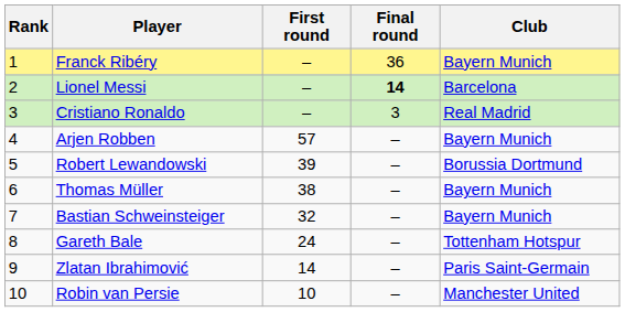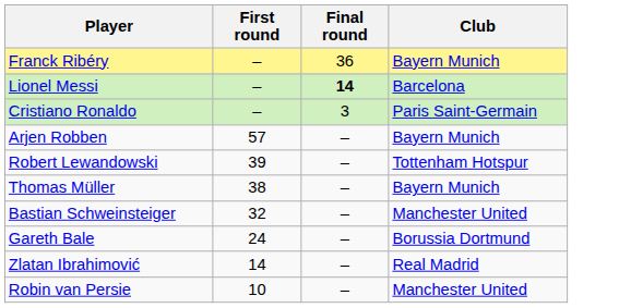 <table class="wikitable">
 <tr>
-<th style="width:25px">Rank</th>
 <th style="width:200px">Player</th>
 <th style="width:80px">First round</th>
 <th style="width:80px">Final round</th>
 <th style="width:170px">Club</th>
 </tr>
 <tr bgcolor="#FFF68F">
-<td>1</td>
 <td> <a href='#'>Franck Ribéry</a></td>
 <td style="text-align:center">–</td>
 <td style="text-align:center">36</td>
 <td> <a href='#'>Bayern Munich</a></td>
 </tr>
 <tr bgcolor="#D0F0C0">
-<td>2</td>
 <td> <a href='#'>Lionel Messi</a></td>
 <td style="text-align:center">–</td>
 <td style="text-align:center"><strong>14</strong></td>
 <td> <a href='#'>Barcelona</a></td>
 </tr>
 <tr bgcolor="#D0F0C0">
-<td>3</td>
 <td> <a href='#'>Cristiano Ronaldo</a></td>
 <td style="text-align:center">–</td>
 <td style="text-align:center">3</td>
-<td> <a href='#'>Real Madrid</a></td>
+<td> <a href='#'>Paris Saint-Germain</a></td>
 </tr>
 <tr>
-<td>4</td>
 <td> <a href='#'>Arjen Robben</a></td>
 <td style="text-align:center">57</td>
 <td style="text-align:center">–</td>
 <td> <a href='#'>Bayern Munich</a></td>
 </tr>
 <tr>
-<td>5</td>
 <td> <a href='#'>Robert Lewandowski</a></td>
 <td style="text-align:center">39</td>
 <td style="text-align:center">–</td>
-<td> <a href='#'>Borussia Dortmund</a></td>
+<td> <a href='#'>Tottenham Hotspur</a></td>
 </tr>
 <tr>
-<td>6</td>
 <td> <a href='#'>Thomas Müller</a></td>
 <td style="text-align:center">38</td>
 <td style="text-align:center">–</td>
 <td> <a href='#'>Bayern Munich</a></td>
 </tr>
 <tr>
-<td>7</td>
 <td> <a href='#'>Bastian Schweinsteiger</a></td>
 <td style="text-align:center">32</td>
 <td style="text-align:center">–</td>
-<td> <a href='#'>Bayern Munich</a></td>
+<td> <a href='#'>Manchester United</a></td>
 </tr>
 <tr>
-<td>8</td>
 <td> <a href='#'>Gareth Bale</a></td>
 <td style="text-align:center">24</td>
 <td style="text-align:center">–</td>
-<td> <a href='#'>Tottenham Hotspur</a></td>
+<td> <a href='#'>Borussia Dortmund</a></td>
 </tr>
 <tr>
-<td>9</td>
 <td> <a href='#'>Zlatan Ibrahimović</a></td>
 <td style="text-align:center">14</td>
 <td style="text-align:center">–</td>
-<td> <a href='#'>Paris Saint-Germain</a></td>
+<td> <a href='#'>Real Madrid</a></td>
 </tr>
 <tr>
-<td>10</td>
 <td> <a href='#'>Robin van Persie</a></td>
 <td style="text-align:center">10</td>
 <td style="text-align:center">–</td>
 <td> <a href='#'>Manchester United</a></td>
 </tr>
 </table>
